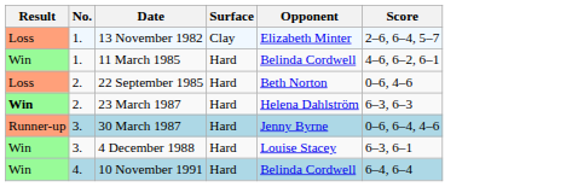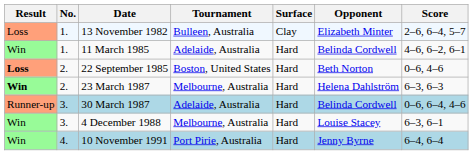 <table class="sortable wikitable" style=font-size:97%>
 <tr>
 <th>Result</th>
 <th>No.</th>
 <th>Date</th>
+<th>Tournament</th>
 <th>Surface</th>
 <th>Opponent</th>
 <th>Score</th>
 </tr>
 <tr style="background:#f0f8ff;">
 <td style="background:#ffa07a;">Loss</td>
 <td>1.</td>
 <td>13 November 1982</td>
+<td><a href='#'>Bulleen</a>, Australia</td>
 <td>Clay</td>
 <td> <a href='#'>Elizabeth Minter</a></td>
 <td>2–6, 6–4, 5–7</td>
 </tr>
 <tr>
 <td style="background:#98fb98;">Win</td>
 <td>1.</td>
 <td>11 March 1985</td>
+<td><a href='#'>Adelaide</a>, Australia</td>
 <td>Hard</td>
 <td> <a href='#'>Belinda Cordwell</a></td>
 <td>4–6, 6–2, 6–1</td>
 </tr>
 <tr>
-<td style="background:#ffa07a;">Loss</td>
+<td style="background:#ffa07a;"><strong>Loss</strong></td>
 <td>2.</td>
 <td>22 September 1985</td>
+<td><a href='#'>Boston</a>, United States</td>
 <td>Hard</td>
 <td> <a href='#'>Beth Norton</a></td>
 <td>0–6, 4–6</td>
 </tr>
 <tr>
 <td style="background:#98fb98;"><strong>Win</strong></td>
 <td>2.</td>
 <td>23 March 1987</td>
+<td><a href='#'>Melbourne</a>, Australia</td>
 <td>Hard</td>
 <td> <a href='#'>Helena Dahlström</a></td>
 <td>6–3, 6–3</td>
 </tr>
 <tr style="background:lightblue;">
 <td bgcolor="FFA07A">Runner-up</td>
 <td>3.</td>
 <td>30 March 1987</td>
+<td><a href='#'>Adelaide</a>, Australia</td>
 <td>Hard</td>
-<td> <a href='#'>Jenny Byrne</a></td>
+<td> <a href='#'>Belinda Cordwell</a></td>
 <td>0–6, 6–4, 4–6</td>
 </tr>
 <tr>
 <td style="background:#98fb98;">Win</td>
 <td>3.</td>
 <td>4 December 1988</td>
+<td><a href='#'>Melbourne</a>, Australia</td>
 <td>Hard</td>
 <td> <a href='#'>Louise Stacey</a></td>
 <td>6–3, 6–1</td>
 </tr>
 <tr style="background:lightblue;">
 <td style="background:#98fb98;">Win</td>
 <td>4.</td>
 <td>10 November 1991</td>
+<td><a href='#'>Port Pirie</a>, Australia</td>
 <td>Hard</td>
-<td> <a href='#'>Belinda Cordwell</a></td>
+<td> <a href='#'>Jenny Byrne</a></td>
 <td>6–4, 6–4</td>
 </tr>
 </table>
